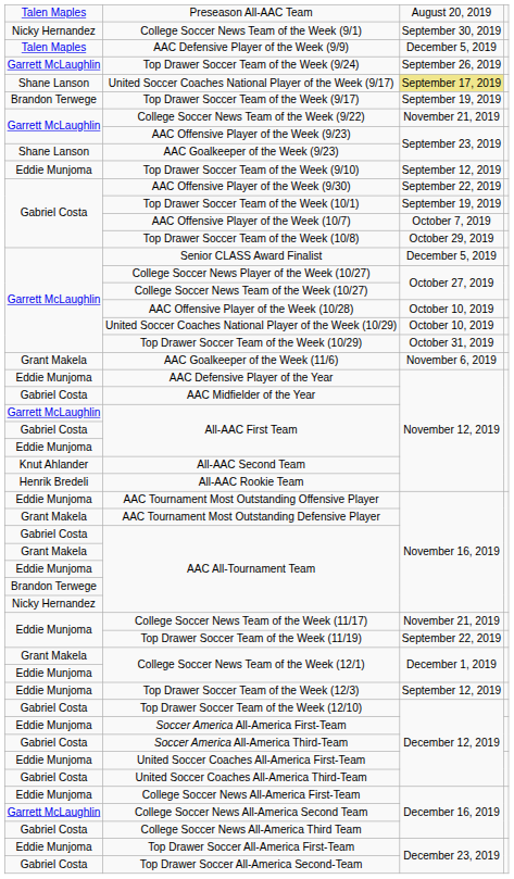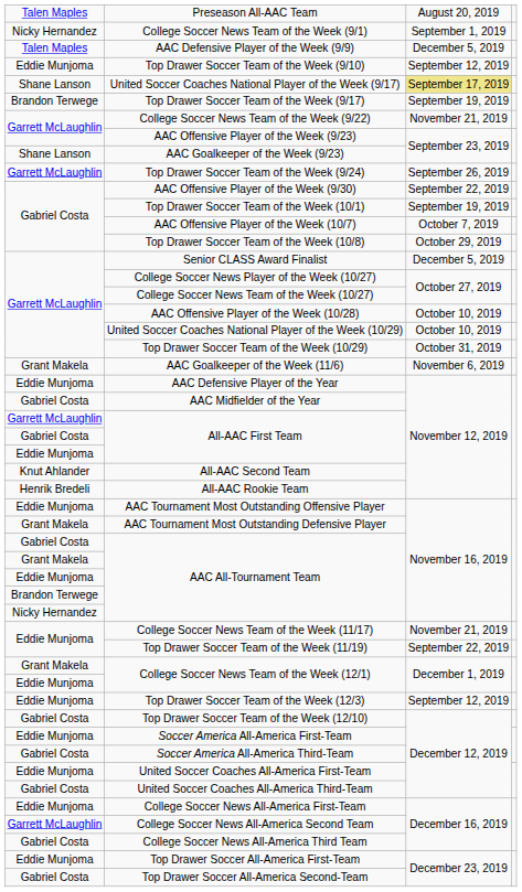 <table class="wikitable sortable" style="text-align: center">
 <tr>
 <td><a href='#'>Talen Maples</a></td>
 <td>Preseason All-AAC Team</td>
 <td>August 20, 2019</td>
 <td></td>
 </tr>
 <tr>
 <td>Nicky Hernandez</td>
 <td>College Soccer News Team of the Week (9/1)</td>
-<td>September 30, 2019</td>
+<td>September 1, 2019</td>
 <td></td>
 </tr>
 <tr>
 <td><a href='#'>Talen Maples</a></td>
 <td>AAC Defensive Player of the Week (9/9)</td>
 <td>December 5, 2019</td>
 <td></td>
 </tr>
 <tr>
-<td><a href='#'>Garrett McLaughlin</a></td>
-<td>Top Drawer Soccer Team of the Week (9/24)</td>
-<td>September 26, 2019</td>
+<td>Eddie Munjoma</td>
+<td>Top Drawer Soccer Team of the Week (9/10)</td>
+<td>September 12, 2019</td>
 <td></td>
 </tr>
 <tr>
 <td>Shane Lanson</td>
 <td>United Soccer Coaches National Player of the Week (9/17)</td>
 <td style="background: khaki;">September 17, 2019</td>
 <td></td>
 </tr>
 <tr>
 <td>Brandon Terwege</td>
 <td>Top Drawer Soccer Team of the Week (9/17)</td>
 <td>September 19, 2019</td>
 <td></td>
 </tr>
 <tr>
 <td rowspan=2><a href='#'>Garrett McLaughlin</a></td>
 <td>College Soccer News Team of the Week (9/22)</td>
 <td>November 21, 2019</td>
 <td></td>
 </tr>
 <tr>
 <td>AAC Offensive Player of the Week (9/23)</td>
 <td rowspan=2>September 23, 2019</td>
 <td rowspan=2></td>
 </tr>
 <tr>
 <td>Shane Lanson</td>
 <td>AAC Goalkeeper of the Week (9/23)</td>
 </tr>
 <tr>
-<td>Eddie Munjoma</td>
-<td>Top Drawer Soccer Team of the Week (9/10)</td>
-<td>September 12, 2019</td>
+<td><a href='#'>Garrett McLaughlin</a></td>
+<td>Top Drawer Soccer Team of the Week (9/24)</td>
+<td>September 26, 2019</td>
 <td></td>
 </tr>
 <tr>
 <td rowspan=4>Gabriel Costa</td>
 <td>AAC Offensive Player of the Week (9/30)</td>
 <td>September 22, 2019</td>
 <td></td>
 </tr>
 <tr>
 <td>Top Drawer Soccer Team of the Week (10/1)</td>
 <td>September 19, 2019</td>
 <td></td>
 </tr>
 <tr>
 <td>AAC Offensive Player of the Week (10/7)</td>
 <td>October 7, 2019</td>
 <td></td>
 </tr>
 <tr>
 <td>Top Drawer Soccer Team of the Week (10/8)</td>
 <td>October 29, 2019</td>
 <td></td>
 </tr>
 <tr>
 <td rowspan=6><a href='#'>Garrett McLaughlin</a></td>
 <td>Senior CLASS Award Finalist</td>
 <td>December 5, 2019</td>
 <td></td>
 </tr>
 <tr>
 <td>College Soccer News Player of the Week (10/27)</td>
 <td rowspan=2>October 27, 2019</td>
 <td rowspan=2></td>
 </tr>
 <tr>
 <td>College Soccer News Team of the Week (10/27)</td>
 </tr>
 <tr>
 <td>AAC Offensive Player of the Week (10/28)</td>
 <td>October 10, 2019</td>
 <td></td>
 </tr>
 <tr>
 <td>United Soccer Coaches National Player of the Week (10/29)</td>
 <td>October 10, 2019</td>
 <td></td>
 </tr>
 <tr>
 <td>Top Drawer Soccer Team of the Week (10/29)</td>
 <td>October 31, 2019</td>
 <td></td>
 </tr>
 <tr>
 <td>Grant Makela</td>
 <td>AAC Goalkeeper of the Week (11/6)</td>
 <td>November 6, 2019</td>
 <td></td>
 </tr>
 <tr>
 <td>Eddie Munjoma</td>
 <td>AAC Defensive Player of the Year</td>
 <td rowspan=7>November 12, 2019</td>
 <td rowspan=7></td>
 </tr>
 <tr>
 <td>Gabriel Costa</td>
 <td>AAC Midfielder of the Year</td>
 </tr>
 <tr>
 <td><a href='#'>Garrett McLaughlin</a></td>
 <td rowspan=3>All-AAC First Team</td>
 </tr>
 <tr>
 <td>Gabriel Costa</td>
 </tr>
 <tr>
 <td>Eddie Munjoma</td>
 </tr>
 <tr>
 <td>Knut Ahlander</td>
 <td>All-AAC Second Team</td>
 </tr>
 <tr>
 <td>Henrik Bredeli</td>
 <td>All-AAC Rookie Team</td>
 </tr>
 <tr>
 <td>Eddie Munjoma</td>
 <td>AAC Tournament Most Outstanding Offensive Player</td>
 <td rowspan=7>November 16, 2019</td>
 <td rowspan=7></td>
 </tr>
 <tr>
 <td>Grant Makela</td>
 <td>AAC Tournament Most Outstanding Defensive Player</td>
 </tr>
 <tr>
 <td>Gabriel Costa</td>
 <td rowspan=5>AAC All-Tournament Team</td>
 </tr>
 <tr>
 <td>Grant Makela</td>
 </tr>
 <tr>
 <td>Eddie Munjoma</td>
 </tr>
 <tr>
 <td>Brandon Terwege</td>
 </tr>
 <tr>
 <td>Nicky Hernandez</td>
 </tr>
 <tr>
 <td rowspan=2>Eddie Munjoma</td>
 <td>College Soccer News Team of the Week (11/17)</td>
 <td>November 21, 2019</td>
 <td></td>
 </tr>
 <tr>
 <td>Top Drawer Soccer Team of the Week (11/19)</td>
 <td>September 22, 2019</td>
 <td></td>
 </tr>
 <tr>
 <td>Grant Makela</td>
 <td rowspan=2>College Soccer News Team of the Week (12/1)</td>
 <td rowspan=2>December 1, 2019</td>
 <td rowspan=2></td>
 </tr>
 <tr>
 <td>Eddie Munjoma</td>
 </tr>
 <tr>
 <td>Eddie Munjoma</td>
 <td>Top Drawer Soccer Team of the Week (12/3)</td>
 <td>September 12, 2019</td>
 <td></td>
 </tr>
 <tr>
 <td>Gabriel Costa</td>
 <td>Top Drawer Soccer Team of the Week (12/10)</td>
 <td rowspan=5>December 12, 2019</td>
 <td></td>
 </tr>
 <tr>
 <td>Eddie Munjoma</td>
 <td><em>Soccer America</em> All-America First-Team</td>
 <td rowspan=2></td>
 </tr>
 <tr>
 <td>Gabriel Costa</td>
 <td><em>Soccer America</em> All-America Third-Team</td>
 </tr>
 <tr>
 <td>Eddie Munjoma</td>
 <td>United Soccer Coaches All-America First-Team</td>
 <td rowspan=2></td>
 </tr>
 <tr>
 <td>Gabriel Costa</td>
 <td>United Soccer Coaches All-America Third-Team</td>
 </tr>
 <tr>
 <td>Eddie Munjoma</td>
 <td>College Soccer News All-America First-Team</td>
 <td rowspan=3>December 16, 2019</td>
 <td rowspan=3></td>
 </tr>
 <tr>
 <td><a href='#'>Garrett McLaughlin</a></td>
 <td>College Soccer News All-America Second Team</td>
 </tr>
 <tr>
 <td>Gabriel Costa</td>
 <td>College Soccer News All-America Third Team</td>
 </tr>
 <tr>
 <td>Eddie Munjoma</td>
 <td>Top Drawer Soccer All-America First-Team</td>
 <td rowspan=2>December 23, 2019</td>
 <td rowspan=2></td>
 </tr>
 <tr>
 <td>Gabriel Costa</td>
 <td>Top Drawer Soccer All-America Second-Team</td>
 </tr>
 </table>
